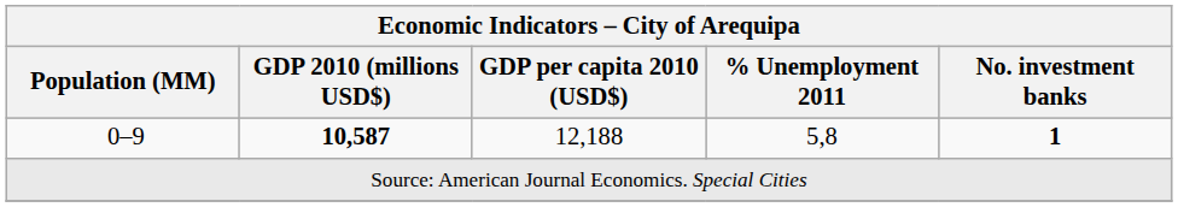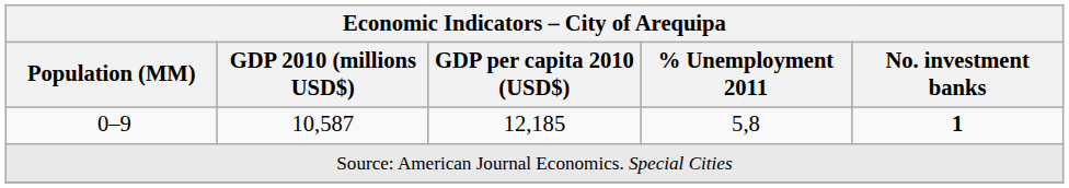 <table class="wikitable" width="50%" style="float:center;text-align:center;clear:all;margin-left:25%;font-size:84%">
 <tr>
 <th bgcolor="black" colspan=5>Economic Indicators – City of Arequipa</th>
 </tr>
 <tr bgcolor="#efefef">
 <th width="20%">Population (MM)</th>
 <th width="20%">GDP 2010 (millions USD$)</th>
 <th width="20%">GDP per capita 2010 (USD$)</th>
 <th width="20%">% Unemployment 2011</th>
 <th width="20%">No. investment banks</th>
 </tr>
 <tr>
 <td> 0–9</td>
-<td><strong>10,587</strong></td>
-<td>12,188</td>
+<td>10,587</td>
+<td>12,185</td>
 <td>5,8</td>
 <td><strong>1</strong></td>
 </tr>
 <tr>
 <td colspan=5 style="background:#e9e9e9" align="center"><small>Source: American Journal Economics. <em>Special Cities</em></small></td>
 </tr>
 <tr>
 </tr>
 </table>
